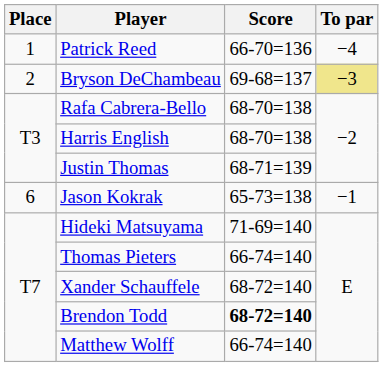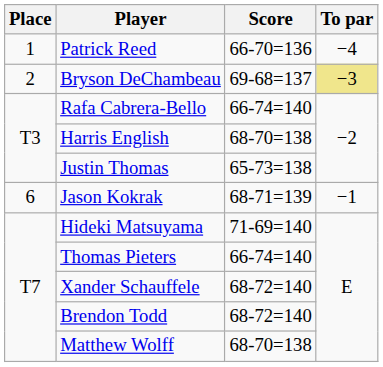 <table class="wikitable">
 <tr>
 <th>Place</th>
 <th>Player</th>
 <th>Score</th>
 <th>To par</th>
 </tr>
 <tr>
 <td align=center>1</td>
 <td> <a href='#'>Patrick Reed</a></td>
 <td>66-70=136</td>
 <td align=center>−4</td>
 </tr>
 <tr>
 <td align=center>2</td>
 <td> <a href='#'>Bryson DeChambeau</a></td>
 <td>69-68=137</td>
 <td align=center style="background: khaki;">−3</td>
 </tr>
 <tr>
 <td rowspan=3 align=center>T3</td>
 <td> <a href='#'>Rafa Cabrera-Bello</a></td>
-<td>68-70=138</td>
+<td>66-74=140</td>
 <td rowspan=3 align=center>−2</td>
 </tr>
 <tr>
 <td> <a href='#'>Harris English</a></td>
 <td>68-70=138</td>
 </tr>
 <tr>
 <td> <a href='#'>Justin Thomas</a></td>
-<td>68-71=139</td>
+<td>65-73=138</td>
 </tr>
 <tr>
 <td align=center>6</td>
 <td> <a href='#'>Jason Kokrak</a></td>
-<td>65-73=138</td>
+<td>68-71=139</td>
 <td align=center>−1</td>
 </tr>
 <tr>
 <td rowspan=5 align=center>T7</td>
 <td> <a href='#'>Hideki Matsuyama</a></td>
 <td>71-69=140</td>
 <td rowspan=5 align=center>E</td>
 </tr>
 <tr>
 <td> <a href='#'>Thomas Pieters</a></td>
 <td>66-74=140</td>
 </tr>
 <tr>
 <td> <a href='#'>Xander Schauffele</a></td>
 <td>68-72=140</td>
 </tr>
 <tr>
 <td> <a href='#'>Brendon Todd</a></td>
-<td><strong>68-72=140</strong></td>
+<td>68-72=140</td>
 </tr>
 <tr>
 <td> <a href='#'>Matthew Wolff</a></td>
-<td>66-74=140</td>
+<td>68-70=138</td>
 </tr>
 </table>
